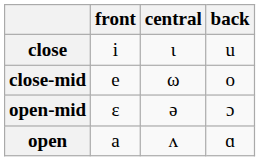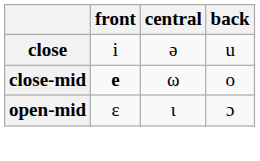 <table class="wikitable Unicode">
 <tr align=center>
 <th></th>
 <th>front</th>
 <th>central</th>
 <th>back</th>
 </tr>
 <tr align=center>
 <th>close</th>
 <td>i</td>
-<td>ɩ</td>
+<td>ə</td>
 <td>u</td>
 </tr>
 <tr align=center>
 <th>close-mid</th>
-<td>e</td>
+<td><strong>e</strong></td>
 <td>ω</td>
 <td>o</td>
 </tr>
 <tr align=center>
 <th>open-mid</th>
 <td>ɛ</td>
-<td>ə</td>
+<td>ɩ</td>
 <td>ɔ</td>
 </tr>
-<tr align=center>
-<th>open</th>
-<td>a</td>
-<td>ʌ</td>
-<td>ɑ</td>
-</tr>
 </table>
